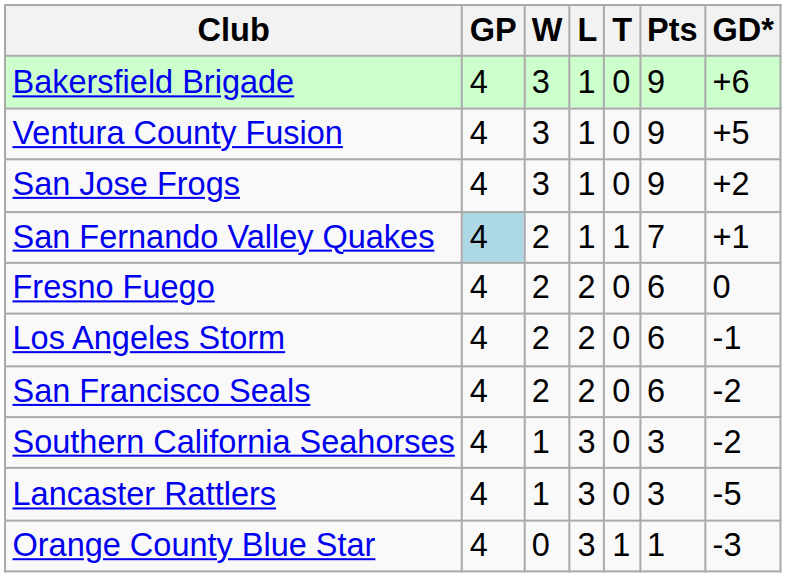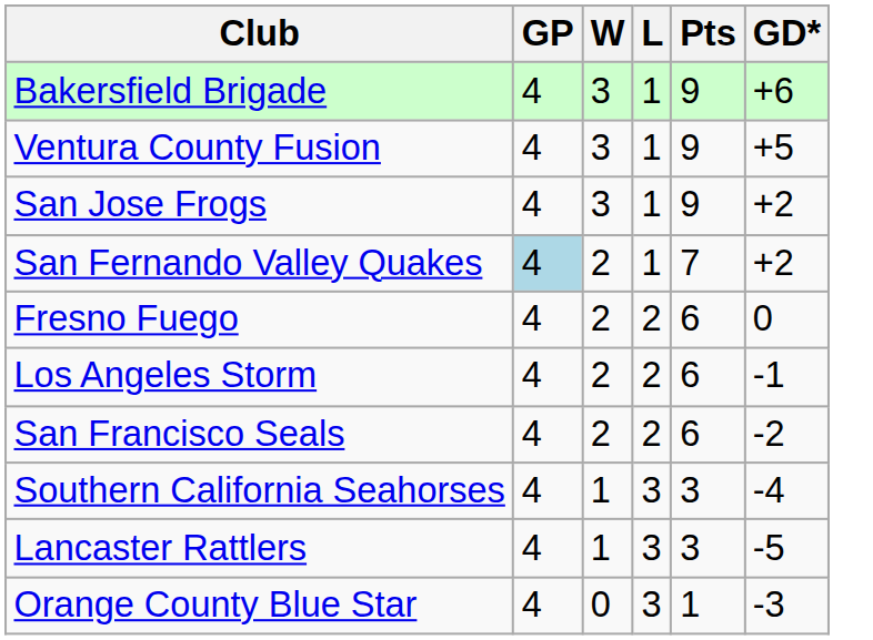 <table class="wikitable">
 <tr>
 <th>Club</th>
 <th>GP</th>
 <th>W</th>
 <th>L</th>
-<th>T</th>
 <th>Pts</th>
 <th>GD*</th>
 </tr>
 <tr bgcolor=#ccffcc>
 <td><a href='#'>Bakersfield Brigade</a></td>
 <td>4</td>
 <td>3</td>
 <td>1</td>
-<td>0</td>
 <td>9</td>
 <td>+6</td>
 </tr>
 <tr>
 <td><a href='#'>Ventura County Fusion</a></td>
 <td>4</td>
 <td>3</td>
 <td>1</td>
-<td>0</td>
 <td>9</td>
 <td>+5</td>
 </tr>
 <tr>
 <td><a href='#'>San Jose Frogs</a></td>
 <td>4</td>
 <td>3</td>
 <td>1</td>
-<td>0</td>
 <td>9</td>
 <td>+2</td>
 </tr>
 <tr>
 <td><a href='#'>San Fernando Valley Quakes</a></td>
 <td style="background: lightblue;">4</td>
 <td>2</td>
 <td>1</td>
-<td>1</td>
 <td>7</td>
-<td>+1</td>
+<td>+2</td>
 </tr>
 <tr>
 <td><a href='#'>Fresno Fuego</a></td>
 <td>4</td>
 <td>2</td>
 <td>2</td>
-<td>0</td>
 <td>6</td>
 <td>0</td>
 </tr>
 <tr>
 <td><a href='#'>Los Angeles Storm</a></td>
 <td>4</td>
 <td>2</td>
 <td>2</td>
-<td>0</td>
 <td>6</td>
 <td>-1</td>
 </tr>
 <tr>
 <td><a href='#'>San Francisco Seals</a></td>
 <td>4</td>
 <td>2</td>
 <td>2</td>
-<td>0</td>
 <td>6</td>
 <td>-2</td>
 </tr>
 <tr>
 <td><a href='#'>Southern California Seahorses</a></td>
 <td>4</td>
 <td>1</td>
 <td>3</td>
-<td>0</td>
 <td>3</td>
-<td>-2</td>
+<td>-4</td>
 </tr>
 <tr>
 <td><a href='#'>Lancaster Rattlers</a></td>
 <td>4</td>
 <td>1</td>
 <td>3</td>
-<td>0</td>
 <td>3</td>
 <td>-5</td>
 </tr>
 <tr>
 <td><a href='#'>Orange County Blue Star</a></td>
 <td>4</td>
 <td>0</td>
 <td>3</td>
 <td>1</td>
-<td>1</td>
 <td>-3</td>
 </tr>
 </table>
